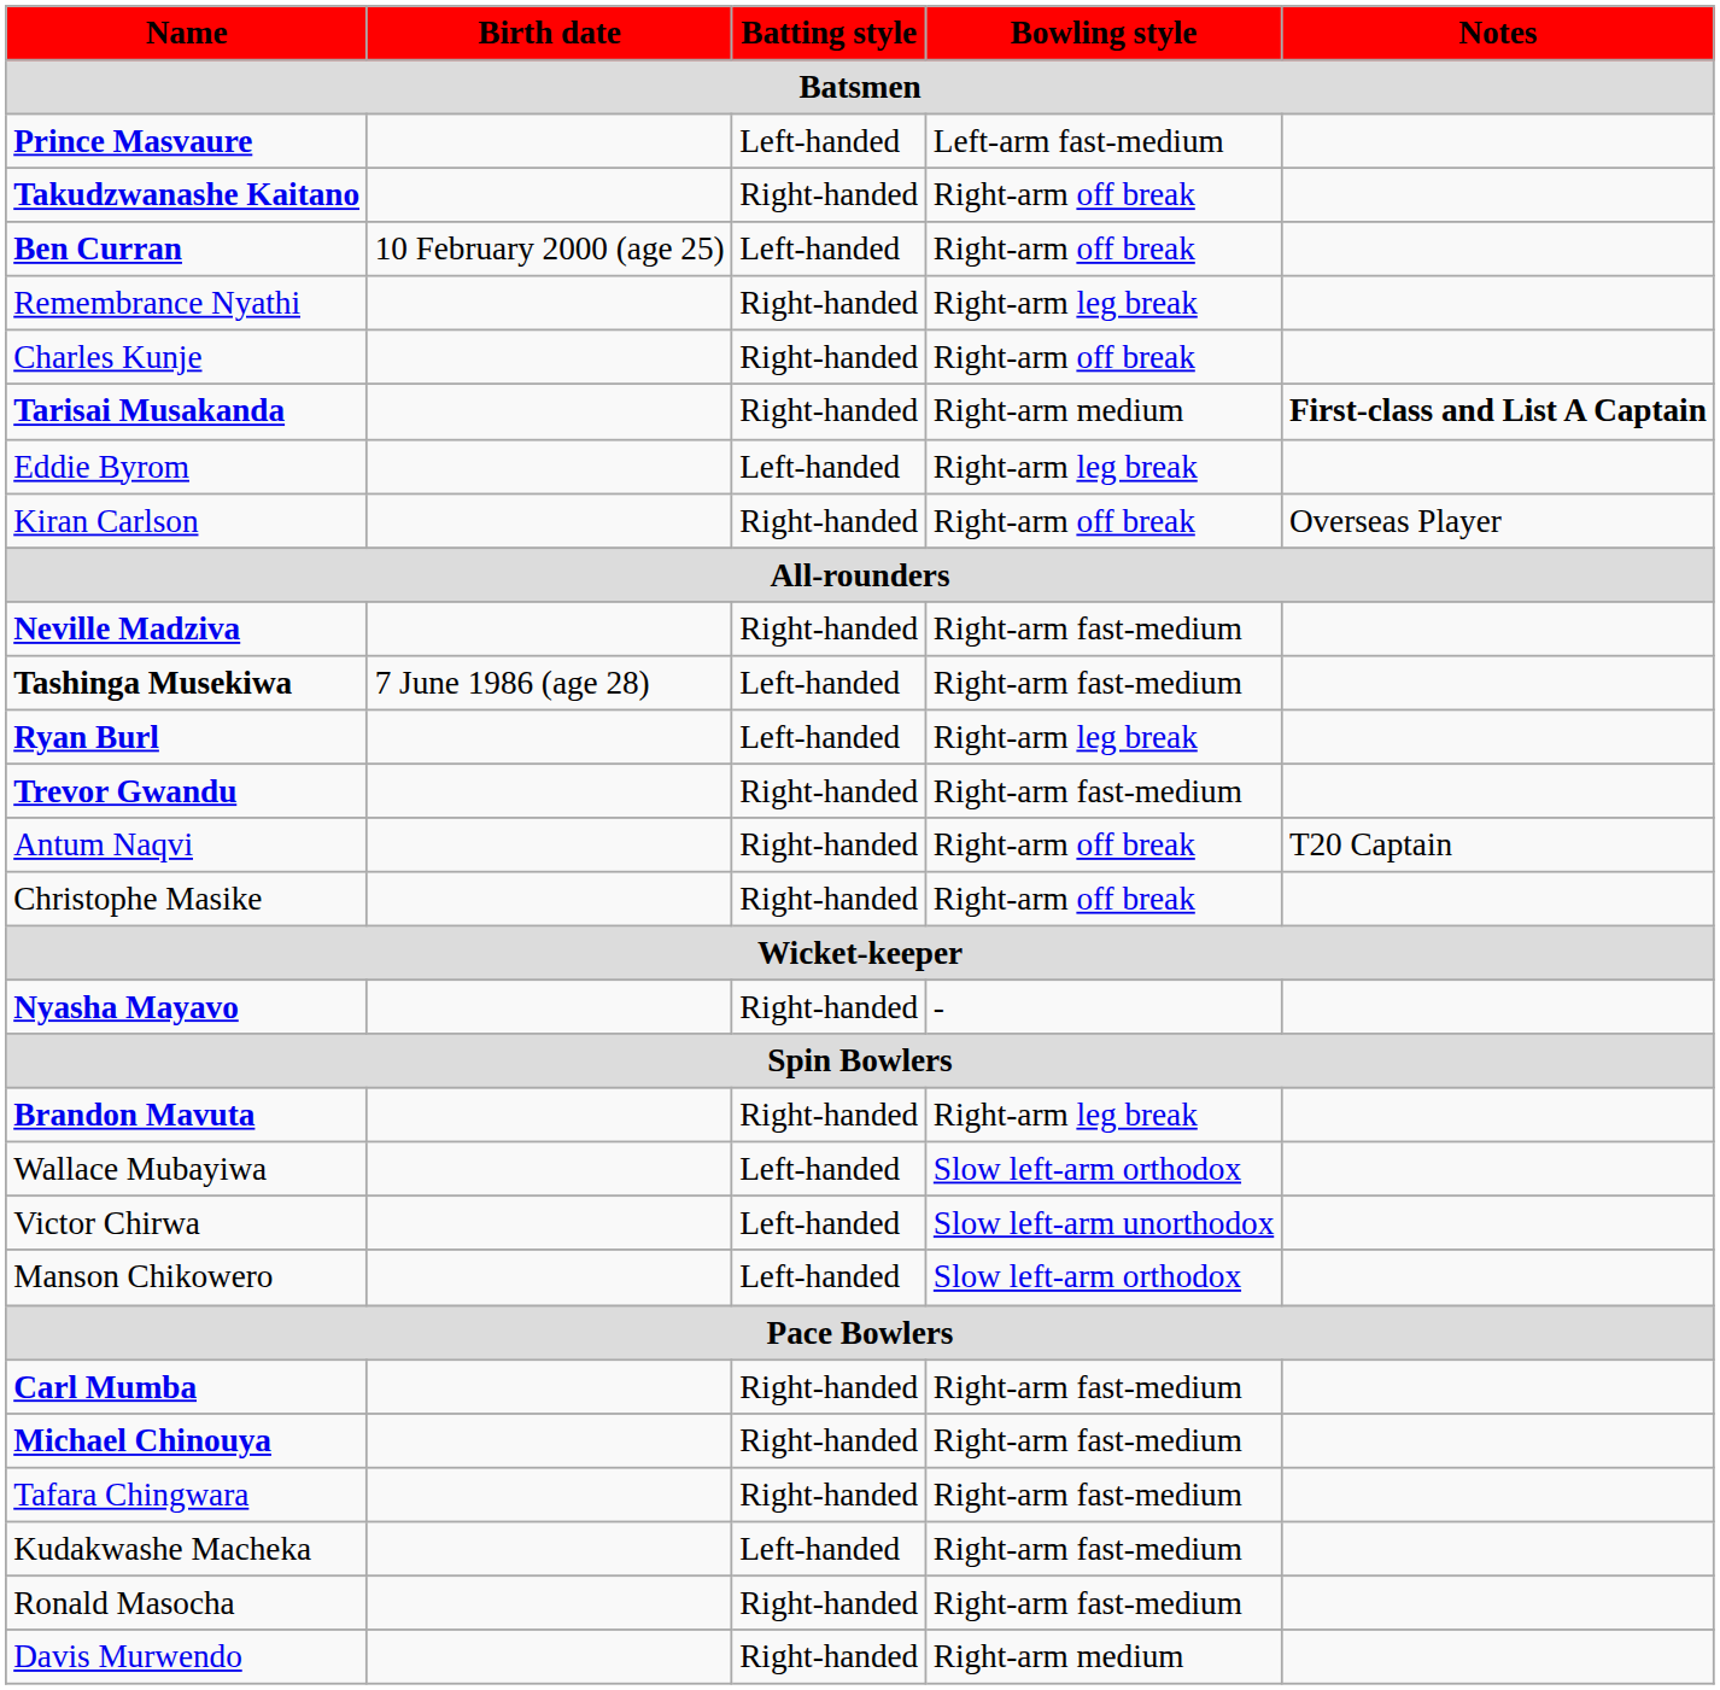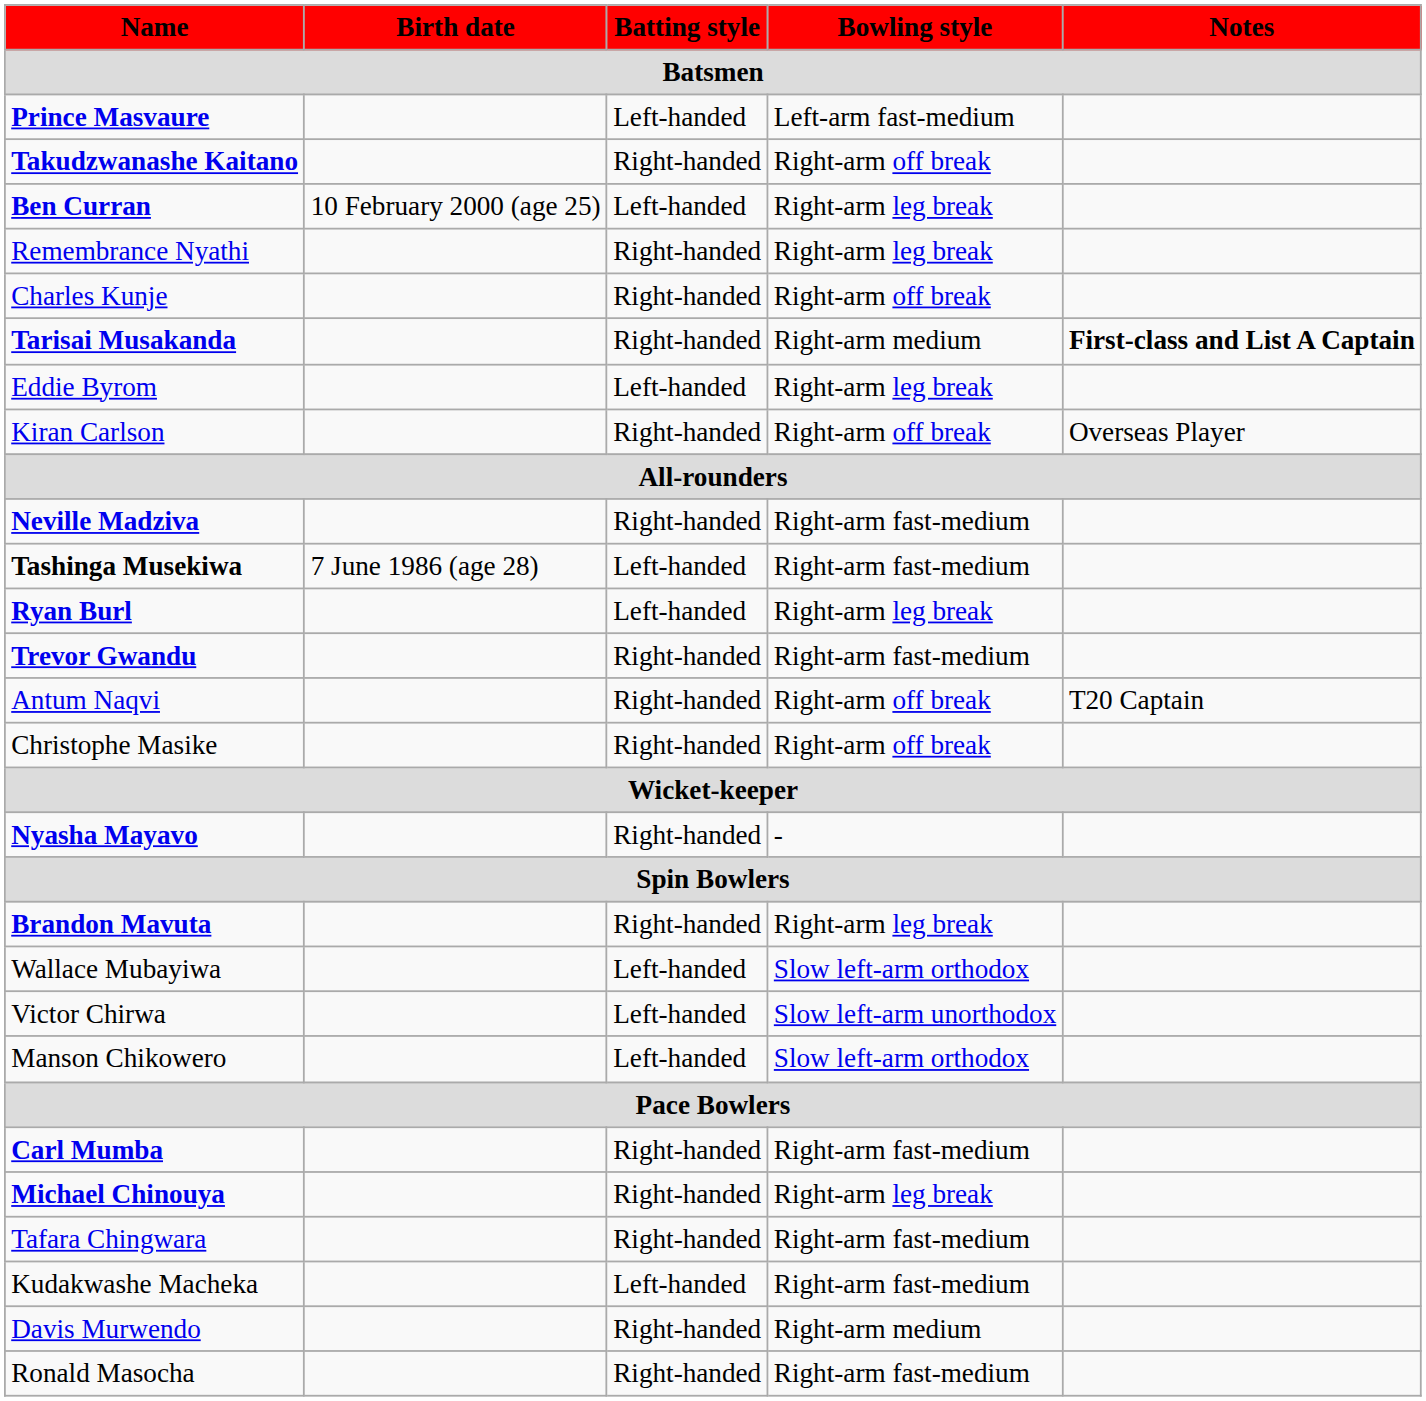 <table class="wikitable" style="font-size:95%;">
 <tr>
 <th style="background: #ff0000; color: black" align=right>Name</th>
 <th style="background: #ff0000; color: black" align=right>Birth date</th>
 <th style="background: #ff0000; color: black" align=right>Batting style</th>
 <th style="background: #ff0000; color: black" align=right>Bowling style</th>
 <th style="background: #ff0000; color: black" align=right>Notes</th>
 </tr>
 <tr>
 <th colspan="5" style="background: #DCDCDC" align=right>Batsmen</th>
 </tr>
 <tr>
 <td><strong><a href='#'>Prince Masvaure</a></strong></td>
 <td></td>
 <td>Left-handed</td>
 <td>Left-arm fast-medium</td>
 <td></td>
 </tr>
 <tr>
 <td><strong><a href='#'>Takudzwanashe Kaitano</a></strong></td>
 <td></td>
 <td>Right-handed</td>
 <td>Right-arm <a href='#'>off break</a></td>
 <td></td>
 </tr>
 <tr>
 <td><a href='#'><strong>Ben Curran</strong></a></td>
 <td>10 February 2000 (age 25)</td>
 <td>Left-handed</td>
-<td>Right-arm <a href='#'>off break</a></td>
+<td>Right-arm <a href='#'>leg break</a></td>
 <td></td>
 </tr>
 <tr>
 <td><a href='#'>Remembrance Nyathi</a></td>
 <td></td>
 <td>Right-handed</td>
 <td>Right-arm <a href='#'>leg break</a></td>
 <td></td>
 </tr>
 <tr>
 <td><a href='#'>Charles Kunje</a></td>
 <td></td>
 <td>Right-handed</td>
 <td>Right-arm <a href='#'>off break</a></td>
 <td></td>
 </tr>
 <tr>
 <td><strong><a href='#'>Tarisai Musakanda</a></strong></td>
 <td></td>
 <td>Right-handed</td>
 <td>Right-arm medium</td>
 <td><strong>First-class and List A Captain</strong></td>
 </tr>
 <tr>
 <td><a href='#'>Eddie Byrom</a></td>
 <td></td>
 <td>Left-handed</td>
 <td>Right-arm <a href='#'>leg break</a></td>
 <td></td>
 </tr>
 <tr>
 <td><a href='#'>Kiran Carlson</a></td>
 <td></td>
 <td>Right-handed</td>
 <td>Right-arm <a href='#'>off break</a></td>
 <td> Overseas Player</td>
 </tr>
 <tr>
 <th colspan="5" style="background: #DCDCDC" align=right>All-rounders</th>
 </tr>
 <tr>
 <td><strong><a href='#'>Neville Madziva</a></strong></td>
 <td></td>
 <td>Right-handed</td>
 <td>Right-arm fast-medium</td>
 <td></td>
 </tr>
 <tr>
 <td><strong>Tashinga Musekiwa</strong></td>
 <td>7 June 1986 (age 28)</td>
 <td>Left-handed</td>
 <td>Right-arm fast-medium</td>
 <td></td>
 </tr>
 <tr>
 <td><strong><a href='#'>Ryan Burl</a></strong></td>
 <td></td>
 <td>Left-handed</td>
 <td>Right-arm <a href='#'>leg break</a></td>
 <td></td>
 </tr>
 <tr>
 <td><a href='#'><strong>Trevor Gwandu</strong></a></td>
 <td></td>
 <td>Right-handed</td>
 <td>Right-arm fast-medium</td>
 <td></td>
 </tr>
 <tr>
 <td><a href='#'>Antum Naqvi</a></td>
 <td></td>
 <td>Right-handed</td>
 <td>Right-arm <a href='#'>off break</a></td>
 <td>T20 Captain</td>
 </tr>
 <tr>
 <td>Christophe Masike</td>
 <td></td>
 <td>Right-handed</td>
 <td>Right-arm <a href='#'>off break</a></td>
 <td></td>
 </tr>
 <tr>
 <th colspan="5" style="background: #DCDCDC" align=right>Wicket-keeper</th>
 </tr>
 <tr>
 <td><a href='#'><strong>Nyasha Mayavo</strong></a></td>
 <td></td>
 <td>Right-handed</td>
 <td>-</td>
 <td></td>
 </tr>
 <tr>
 <th colspan="5" style="background: #DCDCDC" align=right>Spin Bowlers</th>
 </tr>
 <tr>
 <td><strong><a href='#'>Brandon Mavuta</a></strong></td>
 <td></td>
 <td>Right-handed</td>
 <td>Right-arm <a href='#'>leg break</a></td>
 <td></td>
 </tr>
 <tr>
 <td>Wallace Mubayiwa</td>
 <td></td>
 <td>Left-handed</td>
 <td><a href='#'>Slow left-arm orthodox</a></td>
 <td></td>
 </tr>
 <tr>
 <td>Victor Chirwa</td>
 <td></td>
 <td>Left-handed</td>
 <td><a href='#'>Slow left-arm unorthodox</a></td>
 <td></td>
 </tr>
 <tr>
 <td>Manson Chikowero</td>
 <td></td>
 <td>Left-handed</td>
 <td><a href='#'>Slow left-arm orthodox</a></td>
 <td></td>
 </tr>
 <tr>
 <th colspan="5" style="background: #DCDCDC" align=right>Pace Bowlers</th>
 </tr>
 <tr>
 <td><strong><a href='#'>Carl Mumba</a></strong></td>
 <td></td>
 <td>Right-handed</td>
 <td>Right-arm fast-medium</td>
 <td></td>
 </tr>
 <tr>
 <td><strong><a href='#'>Michael Chinouya</a></strong></td>
 <td></td>
 <td>Right-handed</td>
-<td>Right-arm fast-medium</td>
+<td>Right-arm <a href='#'>leg break</a></td>
 <td></td>
 </tr>
 <tr>
 <td><a href='#'>Tafara Chingwara</a></td>
 <td></td>
 <td>Right-handed</td>
 <td>Right-arm fast-medium</td>
 <td></td>
 </tr>
 <tr>
 <td>Kudakwashe Macheka</td>
 <td></td>
 <td>Left-handed</td>
 <td>Right-arm fast-medium</td>
 <td></td>
 </tr>
 <tr>
+<td><a href='#'>Davis Murwendo</a></td>
+<td></td>
+<td>Right-handed</td>
+<td>Right-arm medium</td>
+<td></td>
+</tr>
+<tr>
 <td>Ronald Masocha</td>
 <td></td>
 <td>Right-handed</td>
 <td>Right-arm fast-medium</td>
 <td></td>
 </tr>
-<tr>
-<td><a href='#'>Davis Murwendo</a></td>
-<td></td>
-<td>Right-handed</td>
-<td>Right-arm medium</td>
-<td></td>
-</tr>
 </table>
